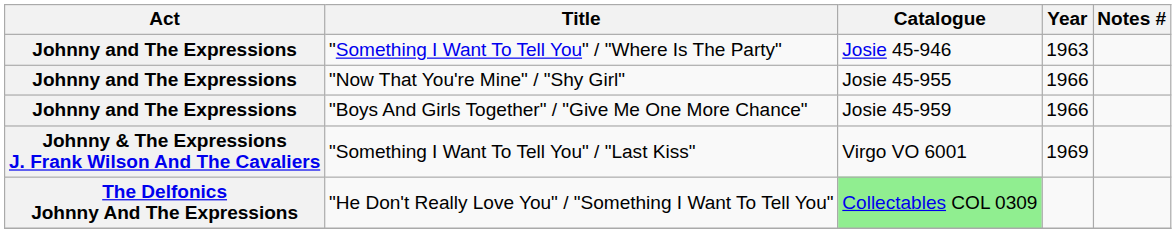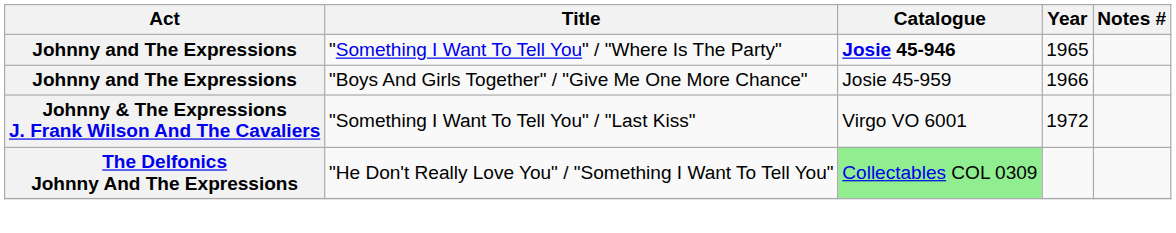 <table class="wikitable plainrowheaders sortable">
 <tr>
 <th scope="col" class="unsortable">Act</th>
 <th scope="col">Title</th>
 <th scope="col">Catalogue</th>
 <th scope="col">Year</th>
 <th scope="col" class="unsortable">Notes #</th>
 </tr>
 <tr>
 <th scope="row">Johnny and The Expressions</th>
 <td>"<a href='#'>Something I Want To Tell You</a>" / "Where Is The Party"</td>
-<td><a href='#'>Josie</a> 45-946</td>
-<td>1963</td>
-<td></td>
-</tr>
-<tr>
-<th scope="row">Johnny and The Expressions</th>
-<td>"Now That You're Mine" / "Shy Girl"</td>
-<td>Josie 45-955</td>
-<td>1966</td>
+<td><strong><a href='#'>Josie</a> 45-946</strong></td>
+<td>1965</td>
 <td></td>
 </tr>
 <tr>
 <th scope="row">Johnny and The Expressions</th>
 <td>"Boys And Girls Together" / "Give Me One More Chance"</td>
 <td>Josie 45-959</td>
 <td>1966</td>
 <td></td>
 </tr>
 <tr>
 <th scope="row">Johnny & The Expressions<br><a href='#'>J. Frank Wilson And The Cavaliers</a></th>
 <td>"Something I Want To Tell You" / "Last Kiss"</td>
 <td>Virgo VO 6001</td>
-<td>1969</td>
+<td>1972</td>
 <td></td>
 </tr>
 <tr>
 <th scope="row"><a href='#'>The Delfonics</a><br>Johnny And The Expressions</th>
 <td>"He Don't Really Love You" / "Something I Want To Tell You"</td>
 <td style="background: lightgreen;"><a href='#'>Collectables</a> COL 0309</td>
 <td></td>
 <td></td>
 </tr>
 <tr>
 </tr>
 </table>
